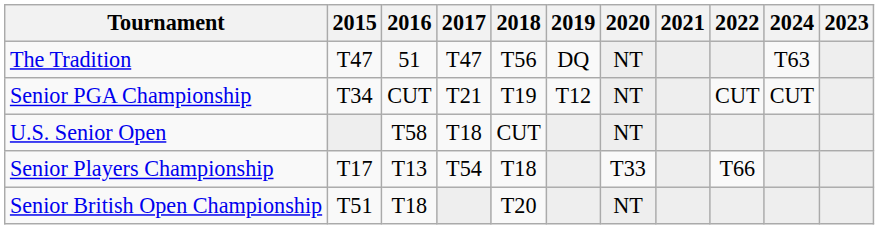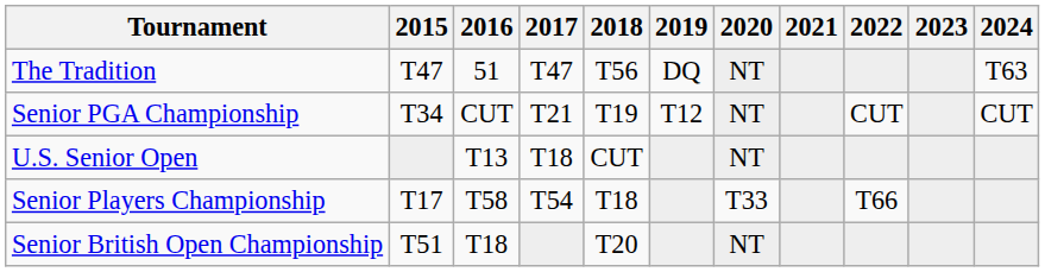 <table class="wikitable" style="font-size:95%;text-align:center;">
 <tr>
 <th>Tournament</th>
 <th>2015</th>
 <th>2016</th>
 <th>2017</th>
 <th>2018</th>
 <th>2019</th>
 <th>2020</th>
 <th>2021</th>
 <th>2022</th>
+<th>2023</th>
 <th>2024</th>
-<th>2023</th>
 </tr>
 <tr>
 <td align=left><a href='#'>The Tradition</a></td>
 <td>T47</td>
 <td>51</td>
 <td>T47</td>
 <td>T56</td>
 <td>DQ</td>
 <td style="background:#eeeeee;">NT</td>
 <td style="background:#eeeeee;"></td>
 <td style="background:#eeeeee;"></td>
+<td style="background:#eeeeee;"></td>
 <td>T63</td>
-<td style="background:#eeeeee;"></td>
 </tr>
 <tr>
 <td align=left><a href='#'>Senior PGA Championship</a></td>
 <td>T34</td>
 <td>CUT</td>
 <td>T21</td>
 <td>T19</td>
 <td>T12</td>
 <td style="background:#eeeeee;">NT</td>
 <td style="background:#eeeeee;"></td>
 <td>CUT</td>
+<td style="background:#eeeeee;"></td>
 <td>CUT</td>
-<td style="background:#eeeeee;"></td>
 </tr>
 <tr>
 <td align=left><a href='#'>U.S. Senior Open</a></td>
 <td style="background:#eeeeee;"></td>
-<td>T58</td>
+<td>T13</td>
 <td>T18</td>
 <td>CUT</td>
 <td style="background:#eeeeee;"></td>
 <td style="background:#eeeeee;">NT</td>
 <td style="background:#eeeeee;"></td>
 <td style="background:#eeeeee;"></td>
 <td style="background:#eeeeee;"></td>
 <td style="background:#eeeeee;"></td>
 </tr>
 <tr>
 <td align=left><a href='#'>Senior Players Championship</a></td>
 <td>T17</td>
-<td>T13</td>
+<td>T58</td>
 <td>T54</td>
 <td>T18</td>
 <td style="background:#eeeeee;"></td>
 <td>T33</td>
 <td style="background:#eeeeee;"></td>
 <td>T66</td>
 <td style="background:#eeeeee;"></td>
 <td style="background:#eeeeee;"></td>
 </tr>
 <tr>
 <td align=left><a href='#'>Senior British Open Championship</a></td>
 <td>T51</td>
 <td>T18</td>
 <td style="background:#eeeeee;"></td>
 <td>T20</td>
 <td style="background:#eeeeee;"></td>
 <td style="background:#eeeeee;">NT</td>
 <td style="background:#eeeeee;"></td>
 <td style="background:#eeeeee;"></td>
 <td style="background:#eeeeee;"></td>
 <td style="background:#eeeeee;"></td>
 </tr>
 </table>
